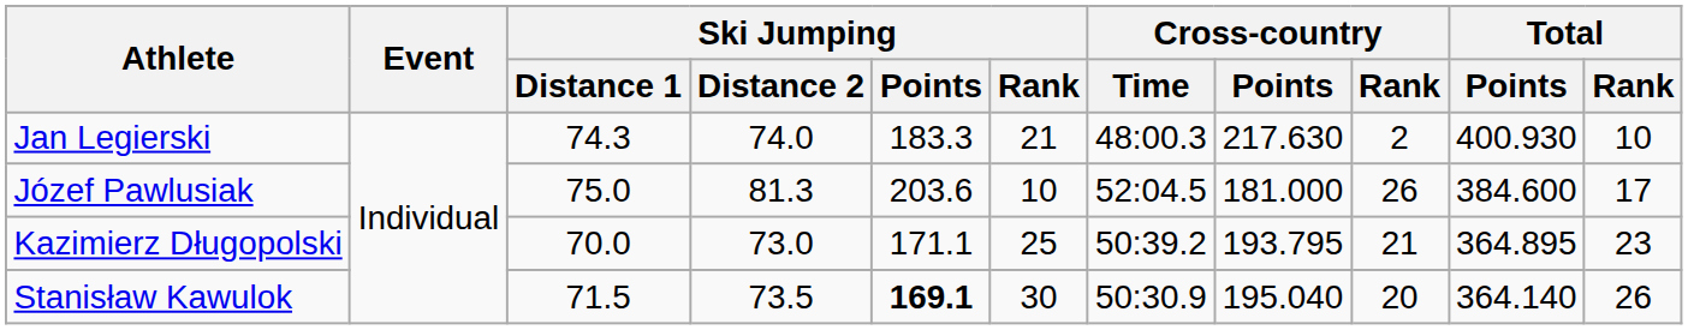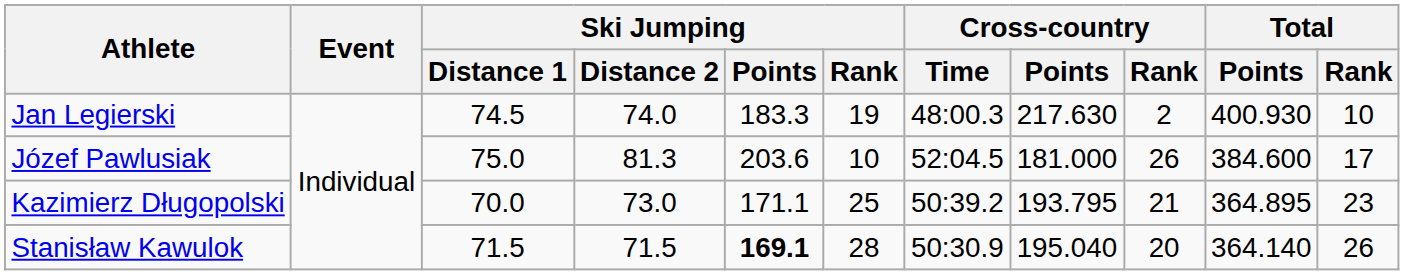 <table class="wikitable" style="font-size:90%">
 <tr>
 <th rowspan="2">Athlete</th>
 <th rowspan="2">Event</th>
 <th colspan="4">Ski Jumping</th>
 <th colspan="3">Cross-country</th>
 <th colspan="2">Total</th>
 </tr>
 <tr>
 <th>Distance 1</th>
 <th>Distance 2</th>
 <th>Points</th>
 <th>Rank</th>
 <th>Time</th>
 <th>Points</th>
 <th>Rank</th>
 <th>Points</th>
 <th>Rank</th>
 </tr>
 <tr>
 <td><a href='#'>Jan Legierski</a></td>
 <td rowspan="4">Individual</td>
-<td align="center">74.3</td>
+<td align="center">74.5</td>
 <td align="center">74.0</td>
 <td align="center">183.3</td>
-<td align="center">21</td>
+<td align="center">19</td>
 <td align="center">48:00.3</td>
 <td align="center">217.630</td>
 <td align="center">2</td>
 <td align="center">400.930</td>
 <td align="center">10</td>
 </tr>
 <tr>
 <td><a href='#'>Józef Pawlusiak</a></td>
 <td align="center">75.0</td>
 <td align="center">81.3</td>
 <td align="center">203.6</td>
 <td align="center">10</td>
 <td align="center">52:04.5</td>
 <td align="center">181.000</td>
 <td align="center">26</td>
 <td align="center">384.600</td>
 <td align="center">17</td>
 </tr>
 <tr>
 <td><a href='#'>Kazimierz Długopolski</a></td>
 <td align="center">70.0</td>
 <td align="center">73.0</td>
 <td align="center">171.1</td>
 <td align="center">25</td>
 <td align="center">50:39.2</td>
 <td align="center">193.795</td>
 <td align="center">21</td>
 <td align="center">364.895</td>
 <td align="center">23</td>
 </tr>
 <tr>
 <td><a href='#'>Stanisław Kawulok</a></td>
 <td align="center">71.5</td>
-<td align="center">73.5</td>
+<td align="center">71.5</td>
 <td align="center"><strong>169.1</strong></td>
-<td align="center">30</td>
+<td align="center">28</td>
 <td align="center">50:30.9</td>
 <td align="center">195.040</td>
 <td align="center">20</td>
 <td align="center">364.140</td>
 <td align="center">26</td>
 </tr>
 </table>
